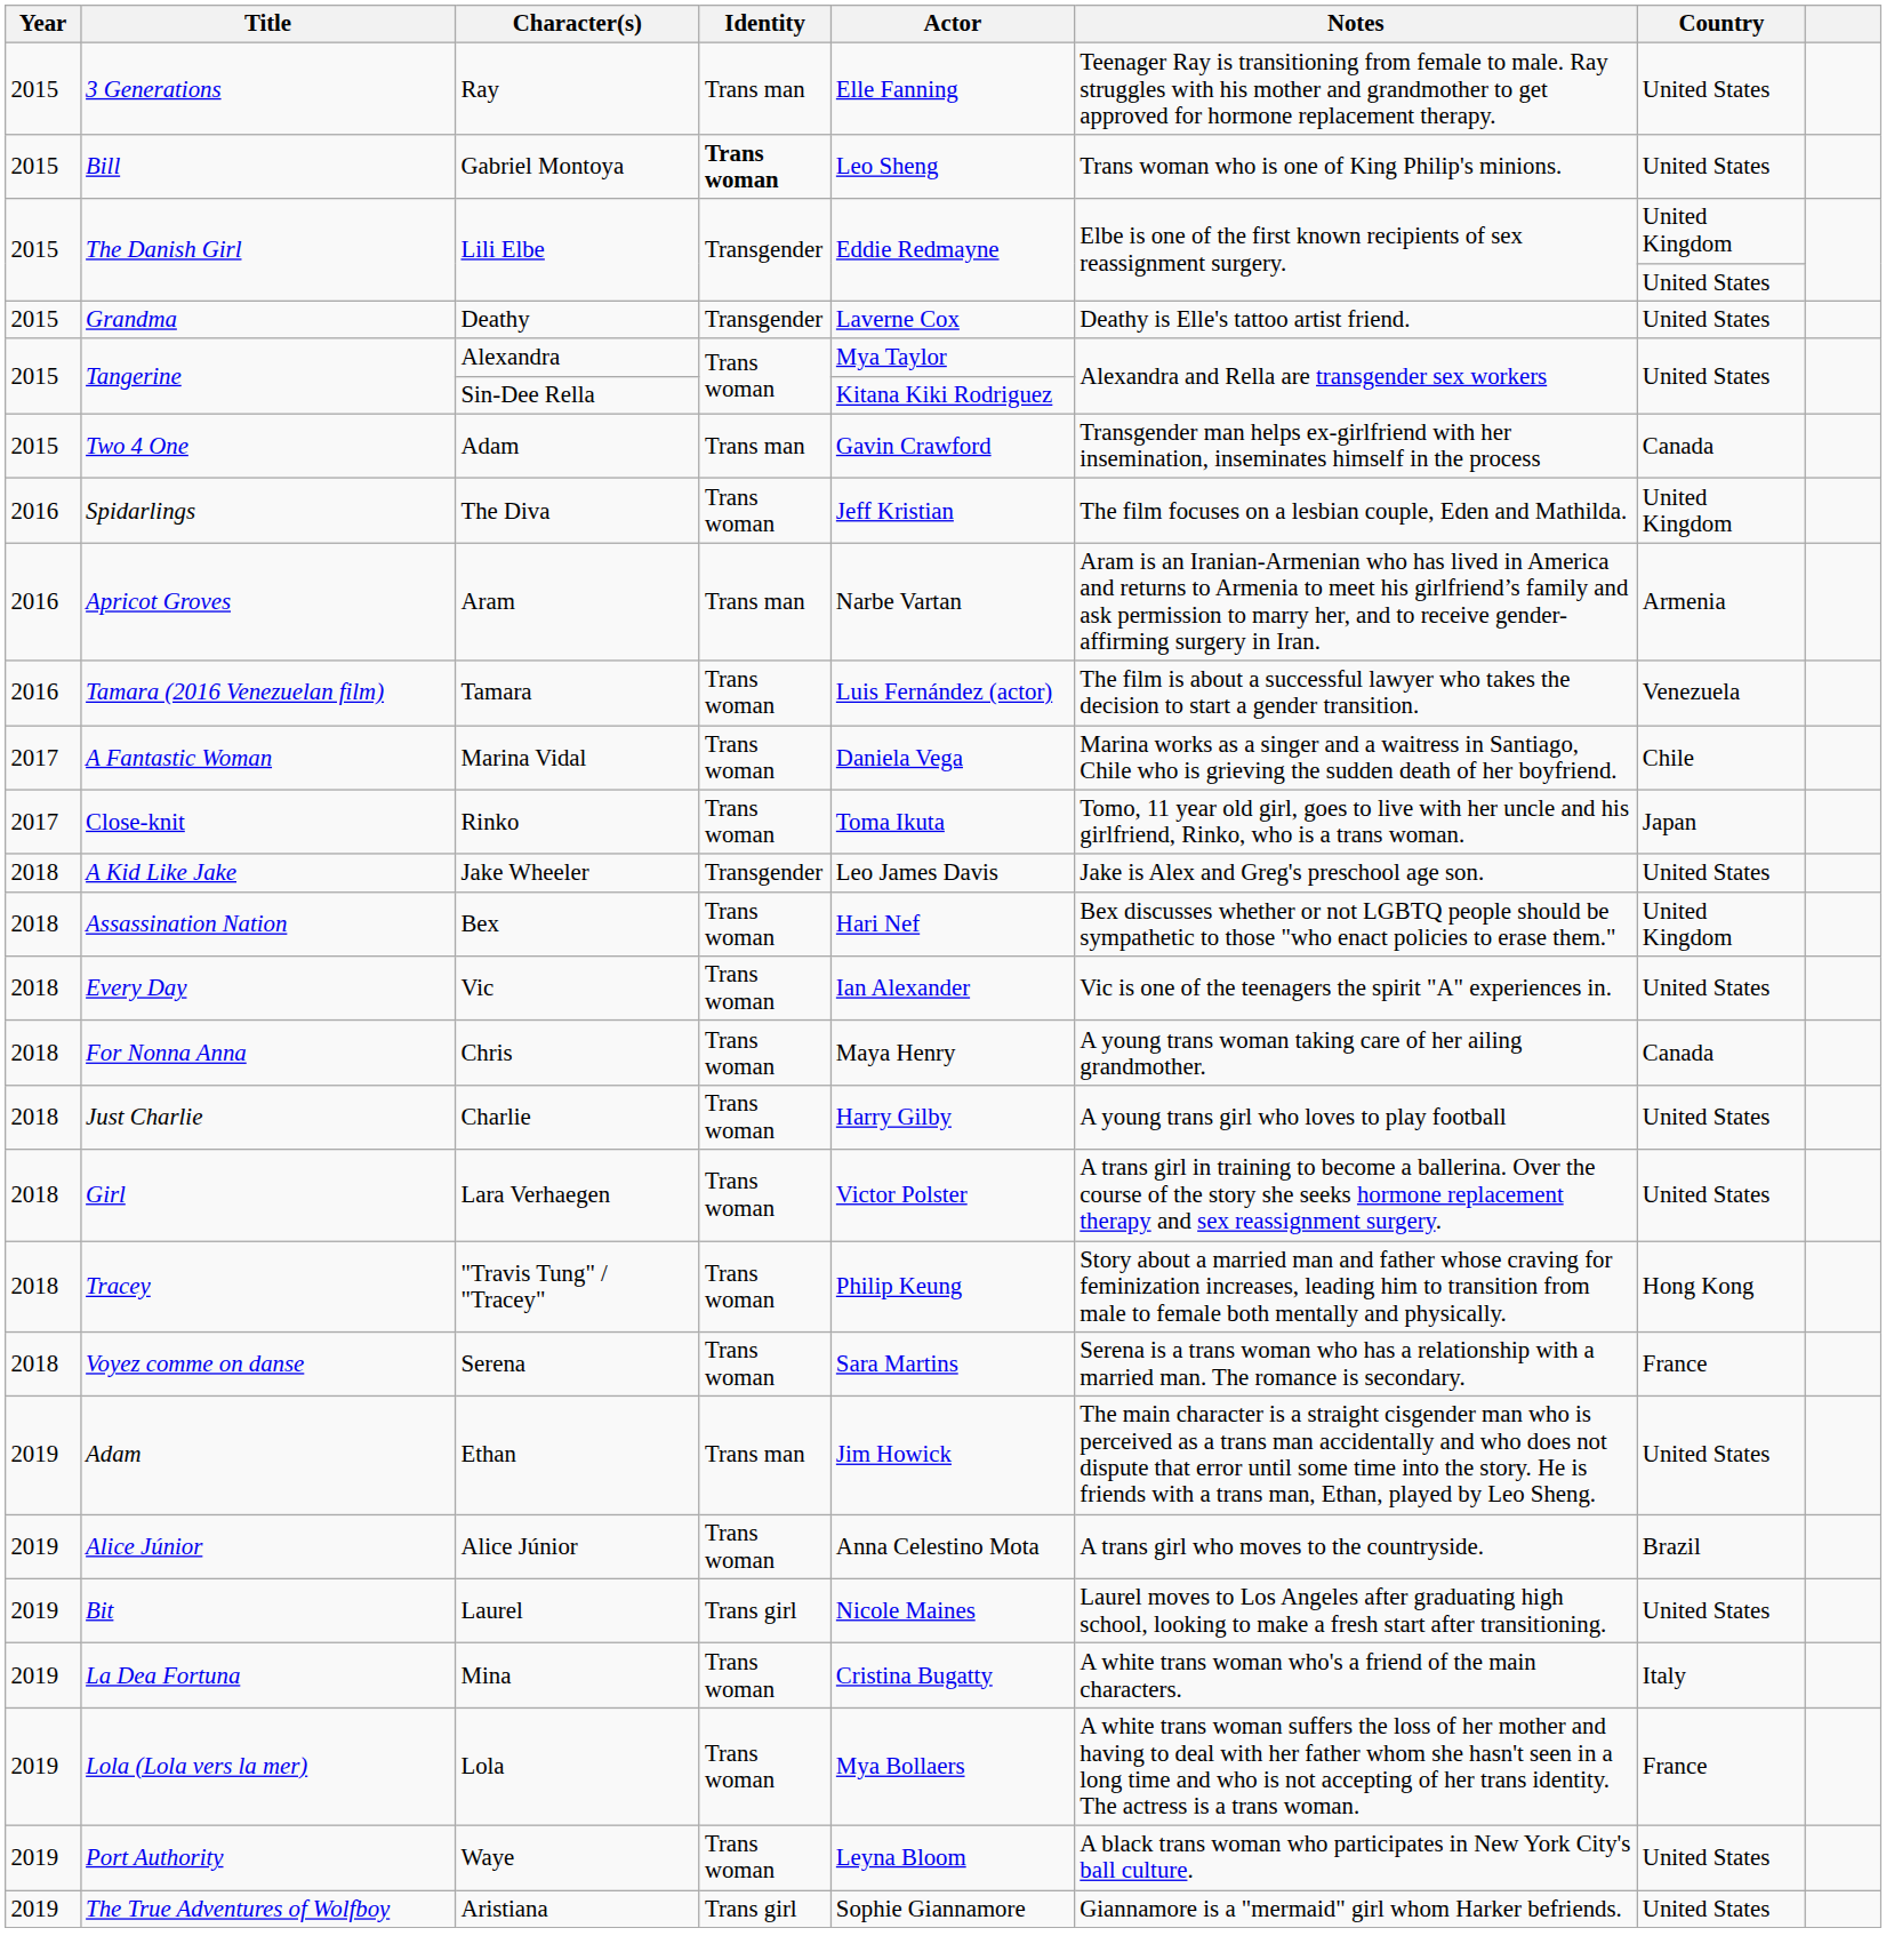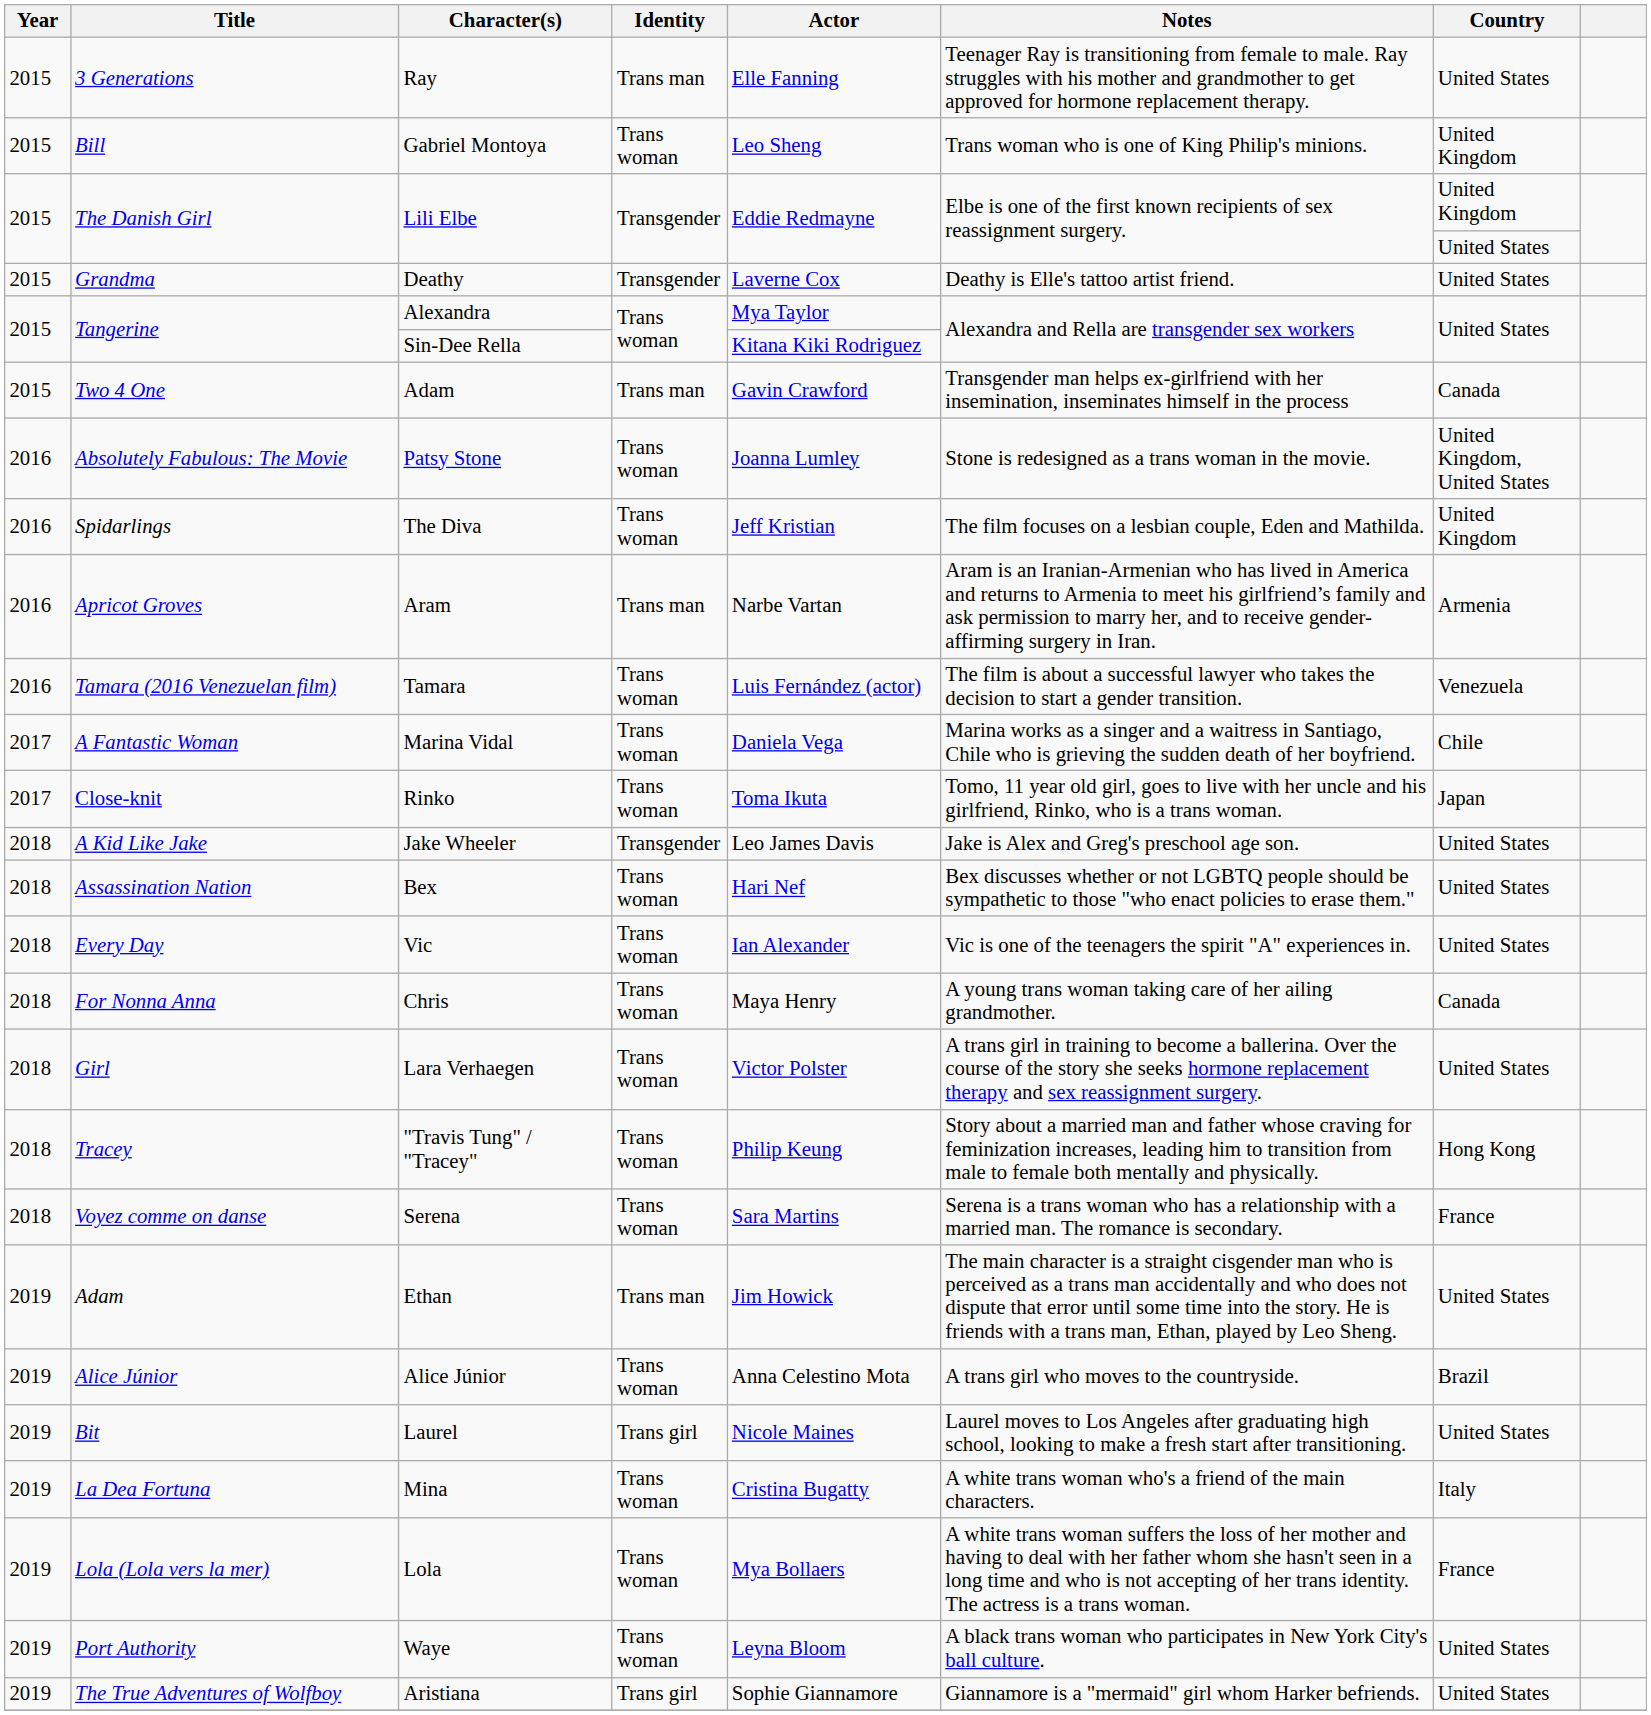 <table class="wikitable sortable" style="width: 100%">
 <tr>
 <th style="width:4%;">Year</th>
 <th style="width:20%;">Title</th>
 <th style="width:13%;">Character(s)</th>
 <th style="width:7%;">Identity</th>
 <th style="width:13%;">Actor</th>
 <th style="width:30%;">Notes</th>
 <th style="width:9%;">Country</th>
 <th style="width:4%;" class="unsortable"></th>
 </tr>
 <tr>
 <td>2015</td>
 <td><em><a href='#'>3 Generations</a></em></td>
 <td>Ray</td>
 <td>Trans man</td>
 <td><a href='#'>Elle Fanning</a></td>
 <td>Teenager Ray is transitioning from female to male. Ray struggles with his mother and grandmother to get approved for hormone replacement therapy.</td>
 <td>United States</td>
 <td></td>
 </tr>
 <tr>
 <td>2015</td>
 <td><em><a href='#'>Bill</a></em></td>
 <td>Gabriel Montoya</td>
-<td><strong>Trans woman</strong></td>
+<td>Trans woman</td>
 <td><a href='#'>Leo Sheng</a></td>
 <td>Trans woman who is one of King Philip's minions.</td>
-<td>United States</td>
+<td>United Kingdom</td>
 <td></td>
 </tr>
 <tr>
 <td rowspan="2">2015</td>
 <td rowspan="2"><em><a href='#'>The Danish Girl</a></em></td>
 <td rowspan="2"><a href='#'>Lili Elbe</a></td>
 <td rowspan="2">Transgender</td>
 <td rowspan="2"><a href='#'>Eddie Redmayne</a></td>
 <td rowspan="2">Elbe is one of the first known recipients of sex reassignment surgery.</td>
 <td>United Kingdom</td>
 <td rowspan="2"></td>
 </tr>
 <tr>
 <td>United States</td>
 </tr>
 <tr>
 <td>2015</td>
 <td><em><a href='#'>Grandma</a></em></td>
 <td>Deathy</td>
 <td>Transgender</td>
 <td><a href='#'>Laverne Cox</a></td>
 <td>Deathy is Elle's tattoo artist friend.</td>
 <td>United States</td>
 <td></td>
 </tr>
 <tr>
 <td rowspan="2">2015</td>
 <td rowspan="2"><em><a href='#'>Tangerine</a></em></td>
 <td>Alexandra</td>
 <td rowspan="2">Trans woman</td>
 <td><a href='#'>Mya Taylor</a></td>
 <td rowspan="2">Alexandra and Rella are <a href='#'>transgender sex workers</a></td>
 <td rowspan="2">United States</td>
 <td rowspan="2"></td>
 </tr>
 <tr>
 <td>Sin-Dee Rella</td>
 <td><a href='#'>Kitana Kiki Rodriguez</a></td>
 </tr>
 <tr>
 <td>2015</td>
 <td><em><a href='#'>Two 4 One</a></em></td>
 <td>Adam</td>
 <td>Trans man</td>
 <td><a href='#'>Gavin Crawford</a></td>
 <td>Transgender  man helps ex-girlfriend with her insemination, inseminates himself in the  process</td>
 <td>Canada</td>
+<td></td>
+</tr>
+<tr>
+<td>2016</td>
+<td><em><a href='#'>Absolutely Fabulous: The Movie</a></em></td>
+<td><a href='#'>Patsy Stone</a></td>
+<td>Trans woman</td>
+<td><a href='#'>Joanna Lumley</a></td>
+<td>Stone is redesigned as a trans woman in the movie.</td>
+<td>United Kingdom, United States</td>
 <td></td>
 </tr>
 <tr>
 <td>2016</td>
 <td><em>Spidarlings</em></td>
 <td>The Diva</td>
 <td>Trans woman</td>
 <td><a href='#'>Jeff Kristian</a></td>
 <td>The film focuses on a lesbian couple, Eden and Mathilda.</td>
 <td>United Kingdom</td>
 <td></td>
 </tr>
 <tr>
 <td>2016</td>
 <td><em><a href='#'>Apricot Groves</a></em></td>
 <td>Aram</td>
 <td>Trans man</td>
 <td>Narbe Vartan</td>
 <td>Aram is an Iranian-Armenian who has lived in America and returns to Armenia to meet his girlfriend’s family and ask permission to marry her, and to receive gender-affirming surgery in Iran.</td>
 <td>Armenia</td>
 <td></td>
 </tr>
 <tr>
 <td>2016</td>
 <td><em><a href='#'>Tamara (2016 Venezuelan film)</a></em></td>
 <td>Tamara</td>
 <td>Trans woman</td>
 <td><a href='#'>Luis Fernández (actor)</a></td>
 <td>The film is about a successful lawyer who takes the decision to start a gender transition.</td>
 <td>Venezuela</td>
 <td></td>
 </tr>
 <tr>
 <td>2017</td>
 <td><em><a href='#'>A Fantastic Woman</a></em></td>
 <td>Marina Vidal</td>
 <td>Trans woman</td>
 <td><a href='#'>Daniela Vega</a></td>
 <td>Marina works as a singer and a waitress in Santiago, Chile who is grieving the sudden death of her boyfriend.</td>
 <td>Chile</td>
 <td></td>
 </tr>
 <tr>
 <td>2017</td>
 <td><a href='#'>Close-knit</a></td>
 <td>Rinko</td>
 <td>Trans woman</td>
 <td><a href='#'>Toma Ikuta</a></td>
 <td>Tomo, 11 year old girl, goes to live with her uncle and his girlfriend, Rinko, who is a trans woman.</td>
 <td>Japan</td>
 <td></td>
 </tr>
 <tr>
 <td>2018</td>
 <td><em><a href='#'>A Kid Like Jake</a></em></td>
 <td>Jake Wheeler</td>
 <td>Transgender</td>
 <td>Leo James Davis</td>
 <td>Jake is Alex and Greg's preschool age son.</td>
 <td>United States</td>
 <td></td>
 </tr>
 <tr>
 <td>2018</td>
 <td><em><a href='#'>Assassination Nation</a></em></td>
 <td>Bex</td>
 <td>Trans woman</td>
 <td><a href='#'>Hari Nef</a></td>
 <td>Bex discusses whether or not LGBTQ people should be sympathetic to those "who enact policies to erase them."</td>
-<td>United Kingdom</td>
+<td>United States</td>
 <td></td>
 </tr>
 <tr>
 <td>2018</td>
 <td><em><a href='#'>Every Day</a></em></td>
 <td>Vic</td>
 <td>Trans woman</td>
 <td><a href='#'>Ian Alexander</a></td>
 <td>Vic is one of the teenagers the spirit "A" experiences in.</td>
 <td>United States</td>
 <td></td>
 </tr>
 <tr>
 <td>2018</td>
 <td><em><a href='#'>For Nonna Anna</a></em></td>
 <td>Chris</td>
 <td>Trans woman</td>
 <td>Maya Henry</td>
 <td>A young trans woman taking care of her ailing grandmother.</td>
 <td>Canada</td>
-<td></td>
-</tr>
-<tr>
-<td>2018</td>
-<td><em>Just Charlie</em></td>
-<td>Charlie</td>
-<td>Trans woman</td>
-<td><a href='#'>Harry Gilby</a></td>
-<td>A young trans girl who loves to play football</td>
-<td>United States</td>
 <td></td>
 </tr>
 <tr>
 <td>2018</td>
 <td><em><a href='#'>Girl</a></em></td>
 <td>Lara Verhaegen</td>
 <td>Trans woman</td>
 <td><a href='#'>Victor Polster</a></td>
 <td>A trans girl in training to become a ballerina. Over the course of the story she seeks <a href='#'>hormone replacement therapy</a> and <a href='#'>sex reassignment surgery</a>.</td>
 <td>United States</td>
 <td></td>
 </tr>
 <tr>
 <td>2018</td>
 <td><em><a href='#'>Tracey</a></em></td>
 <td>"Travis Tung" / "Tracey"</td>
 <td>Trans woman</td>
 <td><a href='#'>Philip Keung</a></td>
 <td>Story about a married man and father whose craving for feminization increases, leading him to transition from male to female both mentally and physically.</td>
 <td>Hong Kong</td>
 <td></td>
 </tr>
 <tr>
 <td>2018</td>
 <td><em><a href='#'>Voyez comme on danse</a></em></td>
 <td>Serena</td>
 <td>Trans woman</td>
 <td><a href='#'>Sara Martins</a></td>
 <td>Serena is a trans woman who has a relationship with a married man. The romance is secondary.</td>
 <td>France</td>
 <td></td>
 </tr>
 <tr>
 <td>2019</td>
 <td><em>Adam</em></td>
 <td>Ethan</td>
 <td>Trans man</td>
 <td><a href='#'>Jim Howick</a></td>
 <td>The main character is a straight cisgender man who is perceived as a trans man accidentally and who does not dispute that error until some time into the story. He is friends with a trans man, Ethan, played by Leo Sheng.</td>
 <td>United States</td>
 <td></td>
 </tr>
 <tr>
 <td>2019</td>
 <td><em><a href='#'>Alice Júnior</a></em></td>
 <td>Alice Júnior</td>
 <td>Trans woman</td>
 <td>Anna Celestino Mota</td>
 <td>A trans girl who moves to the countryside.</td>
 <td>Brazil</td>
 <td></td>
 </tr>
 <tr>
 <td>2019</td>
 <td><em><a href='#'>Bit</a></em></td>
 <td>Laurel</td>
 <td>Trans girl</td>
 <td><a href='#'>Nicole Maines</a></td>
 <td>Laurel moves to Los Angeles after graduating high school, looking to make a fresh start after transitioning.</td>
 <td>United States</td>
 <td></td>
 </tr>
 <tr>
 <td>2019</td>
 <td><em><a href='#'>La Dea Fortuna</a></em></td>
 <td>Mina</td>
 <td>Trans woman</td>
 <td><a href='#'>Cristina Bugatty</a></td>
 <td>A white trans woman who's a friend of the main characters.</td>
 <td>Italy</td>
 <td></td>
 </tr>
 <tr>
 <td>2019</td>
 <td><a href='#'><em>Lola (Lola vers la mer)</em></a></td>
 <td>Lola</td>
 <td>Trans woman</td>
 <td><a href='#'>Mya Bollaers</a></td>
 <td>A white trans woman suffers the loss of her mother and having to deal with her father whom she hasn't seen in a long time and who is not accepting of her trans identity. The actress is a trans woman.</td>
 <td>France</td>
 <td></td>
 </tr>
 <tr>
 <td>2019</td>
 <td><em><a href='#'>Port Authority</a></em></td>
 <td>Waye</td>
 <td>Trans woman</td>
 <td><a href='#'>Leyna Bloom</a></td>
 <td>A black trans woman who participates in New York City's <a href='#'>ball culture</a>.</td>
 <td>United States</td>
 <td></td>
 </tr>
 <tr>
 <td>2019</td>
 <td><em><a href='#'>The True Adventures of Wolfboy</a></em></td>
 <td>Aristiana</td>
 <td>Trans girl</td>
 <td>Sophie Giannamore</td>
 <td>Giannamore is a "mermaid" girl whom Harker befriends.</td>
 <td>United States</td>
 <td></td>
 </tr>
 <tr>
 </tr>
 </table>
